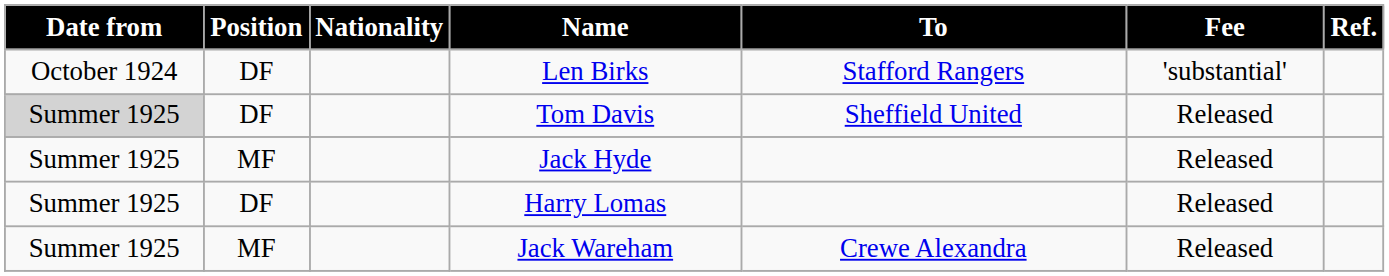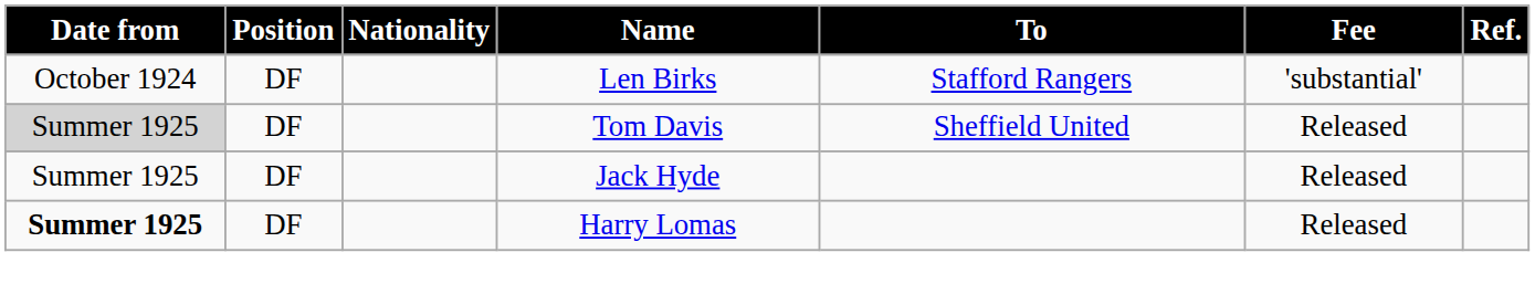 <table class="wikitable" style="text-align:center; font-size:90%; ">
 <tr>
 <th style="background:#000000; color:white; width:100px;">Date from</th>
 <th style="background:#000000; color:white; width:50px;">Position</th>
 <th style="background:#000000; color:white; width:50px;">Nationality</th>
 <th style="background:#000000; color:white; width:150px;">Name</th>
 <th style="background:#000000; color:white; width:200px;">To</th>
 <th style="background:#000000; color:white; width:100px;">Fee</th>
 <th style="background:#000000; color:white; width:25px;">Ref.</th>
 </tr>
 <tr>
 <td>October 1924</td>
 <td>DF</td>
 <td></td>
 <td><a href='#'>Len Birks</a></td>
 <td><a href='#'>Stafford Rangers</a></td>
 <td>'substantial'</td>
 <td></td>
 </tr>
 <tr>
 <td style="background: lightgrey;">Summer 1925</td>
 <td>DF</td>
 <td></td>
 <td><a href='#'>Tom Davis</a></td>
 <td><a href='#'>Sheffield United</a></td>
 <td>Released</td>
 <td></td>
 </tr>
 <tr>
 <td>Summer 1925</td>
-<td>MF</td>
+<td>DF</td>
 <td></td>
 <td><a href='#'>Jack Hyde</a></td>
 <td></td>
 <td>Released</td>
 <td></td>
 </tr>
 <tr>
-<td>Summer 1925</td>
+<td><strong>Summer 1925</strong></td>
 <td>DF</td>
 <td></td>
 <td><a href='#'>Harry Lomas</a></td>
 <td></td>
 <td>Released</td>
 <td></td>
 </tr>
-<tr>
-<td>Summer 1925</td>
-<td>MF</td>
-<td></td>
-<td><a href='#'>Jack Wareham</a></td>
-<td><a href='#'>Crewe Alexandra</a></td>
-<td>Released</td>
-<td></td>
-</tr>
 </table>
